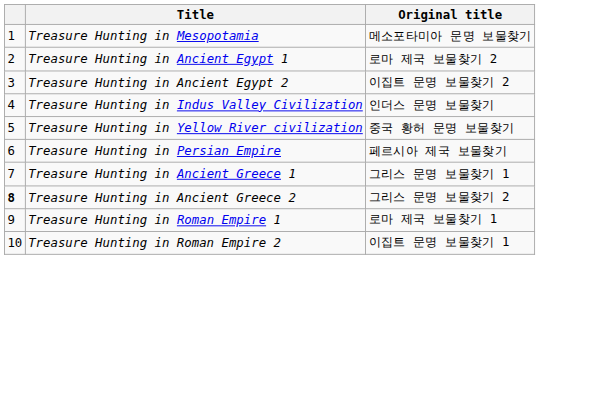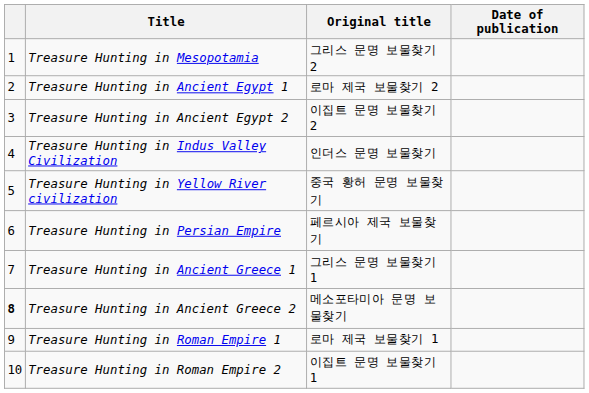 <table class="wikitable">
 <tr>
 <th></th>
 <th>Title</th>
 <th>Original title</th>
+<th>Date of publication</th>
 </tr>
 <tr>
 <td>1</td>
 <td><em>Treasure Hunting in <a href='#'>Mesopotamia</a></em></td>
-<td>메소포타미아 문명 보물찾기</td>
+<td>그리스 문명 보물찾기 2</td>
+<td></td>
 </tr>
 <tr>
 <td>2</td>
 <td><em>Treasure Hunting in <a href='#'>Ancient Egypt</a> 1</em></td>
 <td>로마 제국 보물찾기 2</td>
+<td></td>
 </tr>
 <tr>
 <td>3</td>
 <td><em>Treasure Hunting in Ancient Egypt 2</em></td>
 <td>이집트 문명 보물찾기 2</td>
+<td></td>
 </tr>
 <tr>
 <td>4</td>
 <td><em>Treasure Hunting in <a href='#'>Indus Valley Civilization</a></em></td>
 <td>인더스 문명 보물찾기</td>
+<td></td>
 </tr>
 <tr>
 <td>5</td>
 <td><em>Treasure Hunting in <a href='#'>Yellow River civilization</a></em></td>
 <td>중국 황허 문명 보물찾기</td>
+<td></td>
 </tr>
 <tr>
 <td>6</td>
 <td><em>Treasure Hunting in <a href='#'>Persian Empire</a></em></td>
 <td>페르시아 제국 보물찾기</td>
+<td></td>
 </tr>
 <tr>
 <td>7</td>
 <td><em>Treasure Hunting in <a href='#'>Ancient Greece</a> 1</em></td>
 <td>그리스 문명 보물찾기 1</td>
+<td></td>
 </tr>
 <tr>
 <td><strong>8</strong></td>
 <td><em>Treasure Hunting in Ancient Greece 2</em></td>
-<td>그리스 문명 보물찾기 2</td>
+<td>메소포타미아 문명 보물찾기</td>
+<td></td>
 </tr>
 <tr>
 <td>9</td>
 <td><em>Treasure Hunting in <a href='#'>Roman Empire</a> 1</em></td>
 <td>로마 제국 보물찾기 1</td>
+<td></td>
 </tr>
 <tr>
 <td>10</td>
 <td><em>Treasure Hunting in Roman Empire 2</em></td>
 <td>이집트 문명 보물찾기 1</td>
+<td></td>
 </tr>
 </table>
